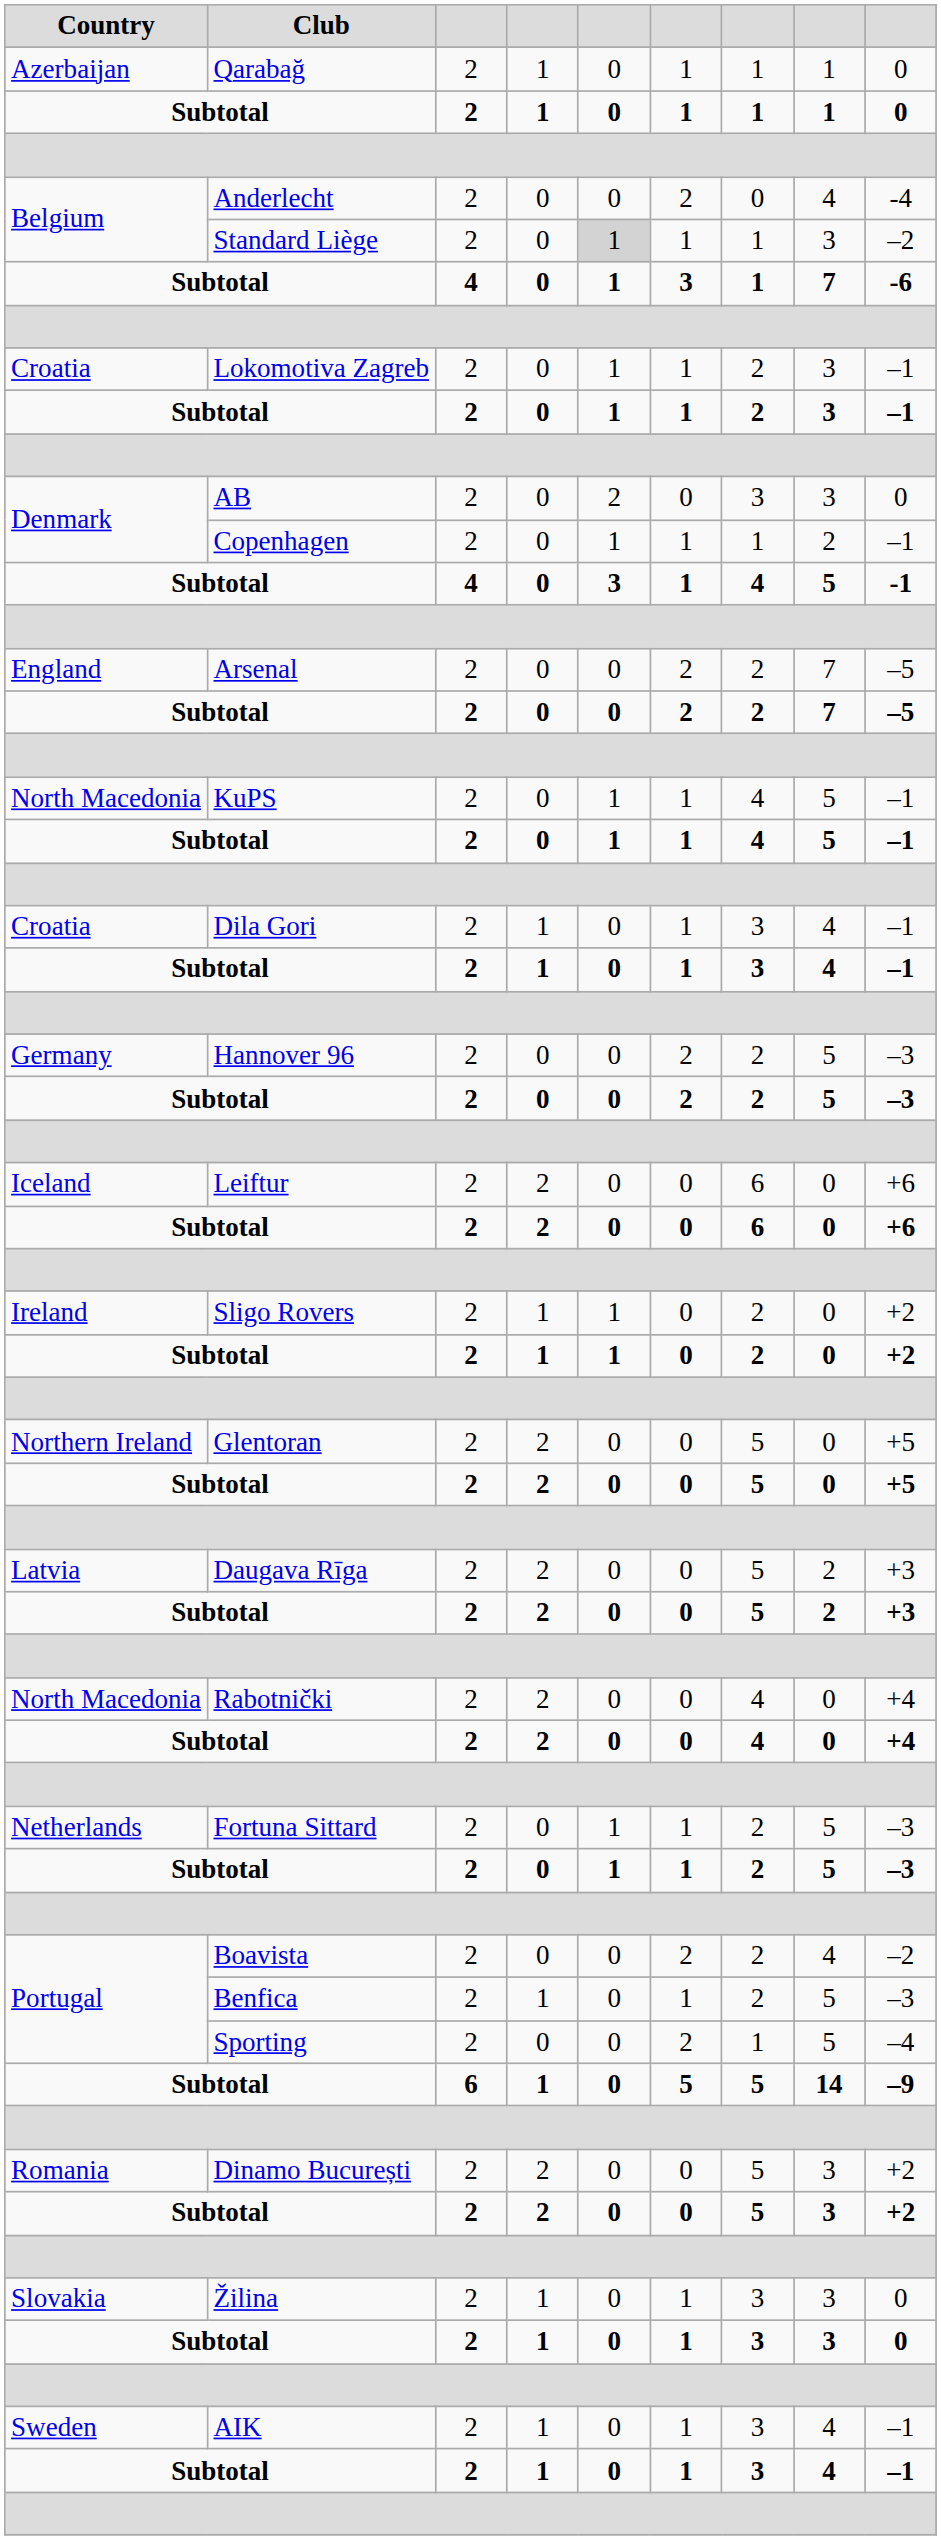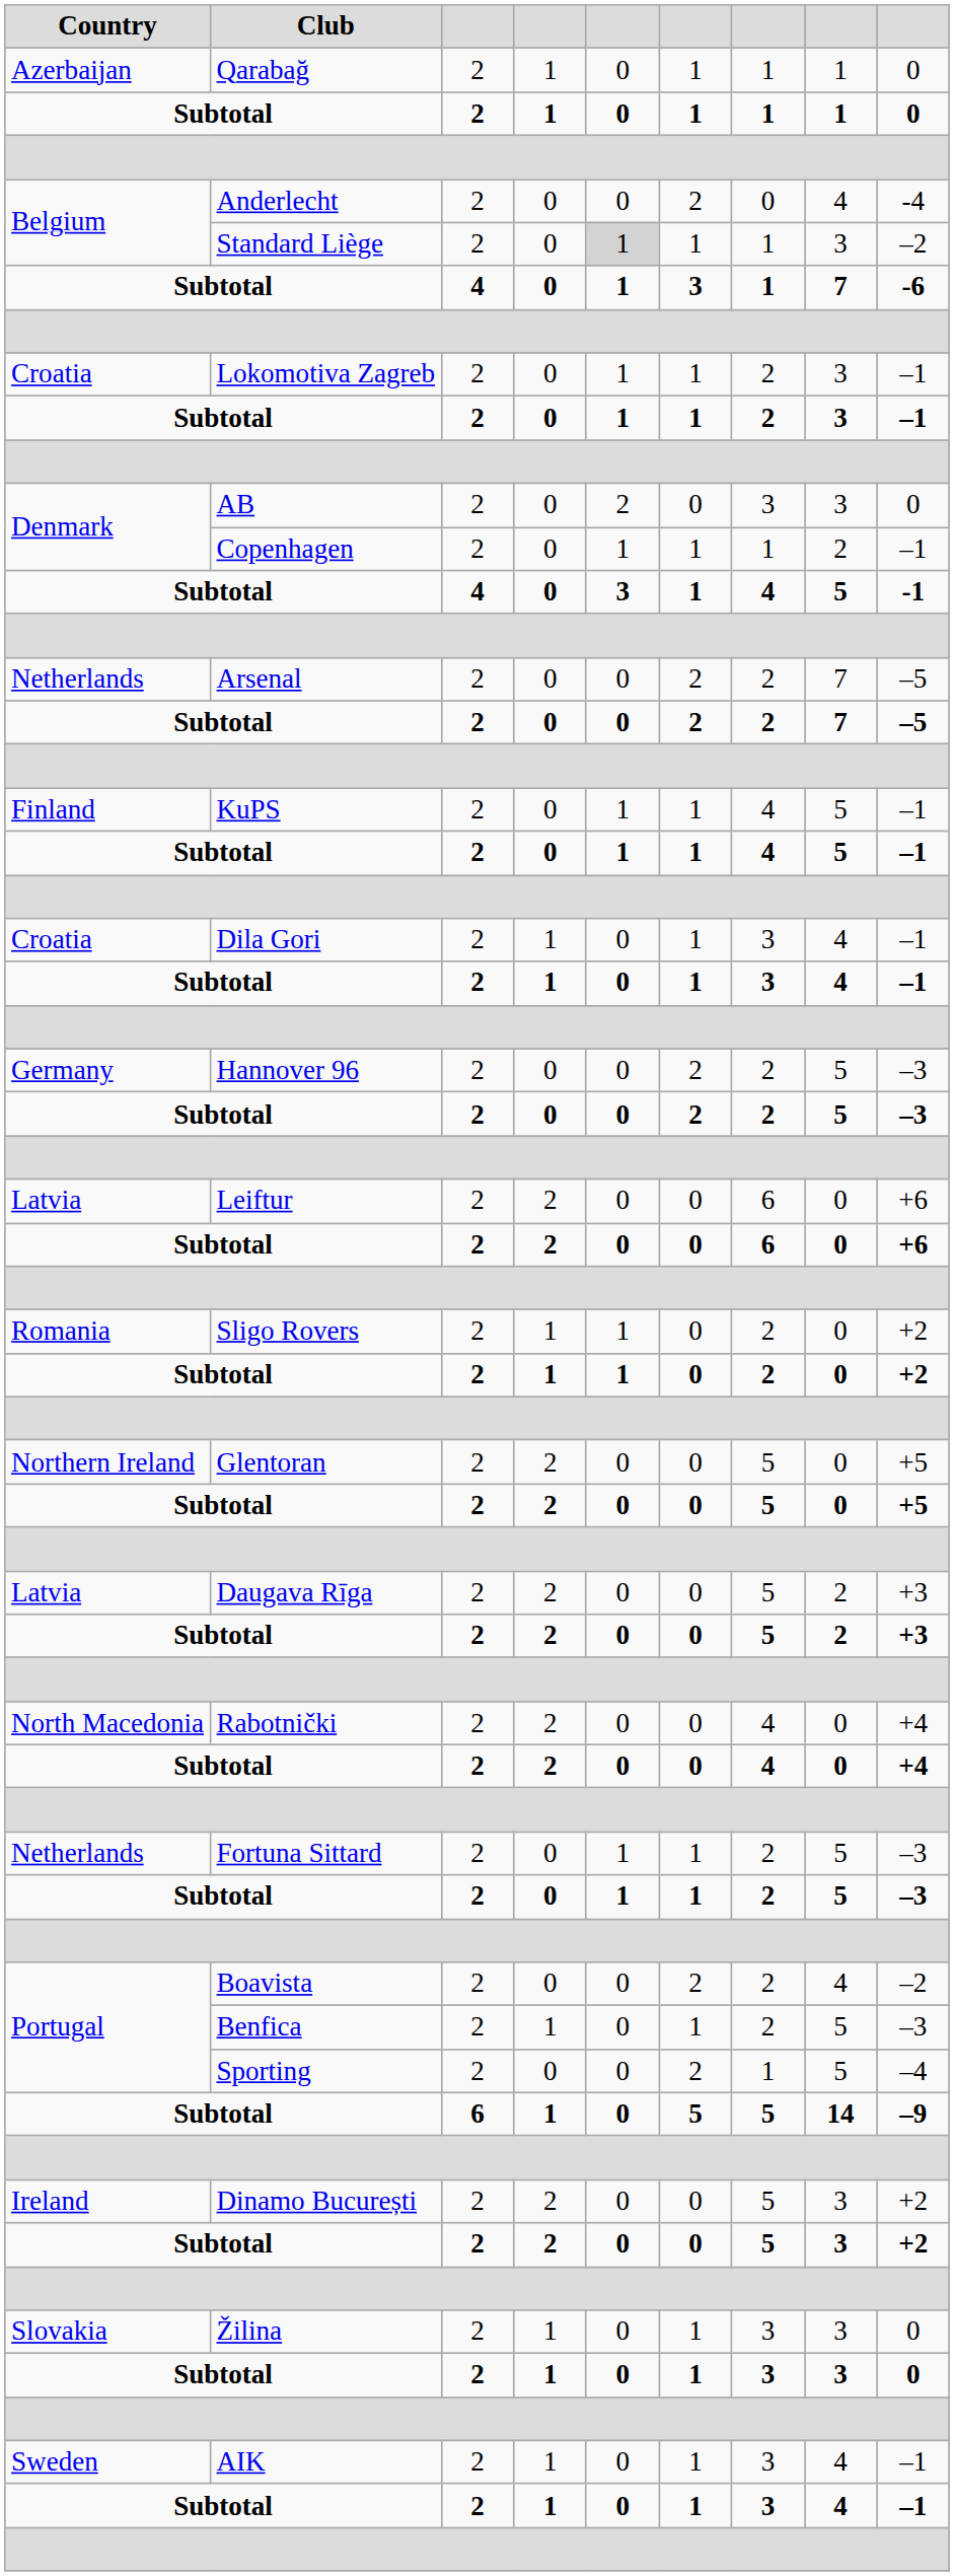 <table class="wikitable" style="text-align: center;">
 <tr>
 <th style="background:#DCDCDC">Country</th>
 <th style="background:#DCDCDC">Club</th>
 <th width="35" style="background:#DCDCDC"></th>
 <th width="35" style="background:#DCDCDC"></th>
 <th width="35" style="background:#DCDCDC"></th>
 <th width="35" style="background:#DCDCDC"></th>
 <th width="35" style="background:#DCDCDC"></th>
 <th width="35" style="background:#DCDCDC"></th>
 <th width="35" style="background:#DCDCDC"></th>
 </tr>
 <tr>
 <td align=left> <a href='#'>Azerbaijan</a></td>
 <td align=left><a href='#'>Qarabağ</a></td>
 <td>2</td>
 <td>1</td>
 <td>0</td>
 <td>1</td>
 <td>1</td>
 <td>1</td>
 <td>0</td>
 </tr>
 <tr>
 <td colspan=2 align-"center"><strong>Subtotal</strong></td>
 <td><strong>2</strong></td>
 <td><strong>1</strong></td>
 <td><strong>0</strong></td>
 <td><strong>1</strong></td>
 <td><strong>1</strong></td>
 <td><strong>1</strong></td>
 <td><strong>0</strong></td>
 </tr>
 <tr>
 <th colspan=9 height="18" style="background:#DCDCDC"></th>
 </tr>
 <tr>
 <td rowspan=2 align=left> <a href='#'>Belgium</a></td>
 <td align=left><a href='#'>Anderlecht</a></td>
 <td>2</td>
 <td>0</td>
 <td>0</td>
 <td>2</td>
 <td>0</td>
 <td>4</td>
 <td>-4</td>
 </tr>
 <tr>
 <td align=left><a href='#'>Standard Liège</a></td>
 <td>2</td>
 <td>0</td>
 <td style="background: lightgrey;">1</td>
 <td>1</td>
 <td>1</td>
 <td>3</td>
 <td>–2</td>
 </tr>
 <tr>
 <td colspan=2 align-"center"><strong>Subtotal</strong></td>
 <td><strong>4</strong></td>
 <td><strong>0</strong></td>
 <td><strong>1</strong></td>
 <td><strong>3</strong></td>
 <td><strong>1</strong></td>
 <td><strong>7</strong></td>
 <td><strong>-6</strong></td>
 </tr>
 <tr>
 <th colspan=9 height="18" style="background:#DCDCDC"></th>
 </tr>
 <tr>
 <td align=left> <a href='#'>Croatia</a></td>
 <td align=left><a href='#'>Lokomotiva Zagreb</a></td>
 <td>2</td>
 <td>0</td>
 <td>1</td>
 <td>1</td>
 <td>2</td>
 <td>3</td>
 <td>–1</td>
 </tr>
 <tr>
 <td colspan=2 align-"center"><strong>Subtotal</strong></td>
 <td><strong>2</strong></td>
 <td><strong>0</strong></td>
 <td><strong>1</strong></td>
 <td><strong>1</strong></td>
 <td><strong>2</strong></td>
 <td><strong>3</strong></td>
 <td><strong>–1</strong></td>
 </tr>
 <tr>
 <th colspan=9 height="18" style="background:#DCDCDC"></th>
 </tr>
 <tr>
 <td rowspan=2 align=left> <a href='#'>Denmark</a></td>
 <td align=left><a href='#'>AB</a></td>
 <td>2</td>
 <td>0</td>
 <td>2</td>
 <td>0</td>
 <td>3</td>
 <td>3</td>
 <td>0</td>
 </tr>
 <tr>
 <td align=left><a href='#'>Copenhagen</a></td>
 <td>2</td>
 <td>0</td>
 <td>1</td>
 <td>1</td>
 <td>1</td>
 <td>2</td>
 <td>–1</td>
 </tr>
 <tr>
 <td colspan=2 align-"center"><strong>Subtotal</strong></td>
 <td><strong>4</strong></td>
 <td><strong>0</strong></td>
 <td><strong>3</strong></td>
 <td><strong>1</strong></td>
 <td><strong>4</strong></td>
 <td><strong>5</strong></td>
 <td><strong>-1</strong></td>
 </tr>
 <tr>
 <th colspan=9 height="18" style="background:#DCDCDC"></th>
 </tr>
 <tr>
-<td align=left> <a href='#'>England</a></td>
+<td align=left> <a href='#'>Netherlands</a></td>
 <td align=left><a href='#'>Arsenal</a></td>
 <td>2</td>
 <td>0</td>
 <td>0</td>
 <td>2</td>
 <td>2</td>
 <td>7</td>
 <td>–5</td>
 </tr>
 <tr>
 <td colspan=2 align-"center"><strong>Subtotal</strong></td>
 <td><strong>2</strong></td>
 <td><strong>0</strong></td>
 <td><strong>0</strong></td>
 <td><strong>2</strong></td>
 <td><strong>2</strong></td>
 <td><strong>7</strong></td>
 <td><strong>–5</strong></td>
 </tr>
 <tr>
 <th colspan=9 height="18" style="background:#DCDCDC"></th>
 </tr>
 <tr>
-<td align=left> <a href='#'>North Macedonia</a></td>
+<td align=left> <a href='#'>Finland</a></td>
 <td align=left><a href='#'>KuPS</a></td>
 <td>2</td>
 <td>0</td>
 <td>1</td>
 <td>1</td>
 <td>4</td>
 <td>5</td>
 <td>–1</td>
 </tr>
 <tr>
 <td colspan=2 align-"center"><strong>Subtotal</strong></td>
 <td><strong>2</strong></td>
 <td><strong>0</strong></td>
 <td><strong>1</strong></td>
 <td><strong>1</strong></td>
 <td><strong>4</strong></td>
 <td><strong>5</strong></td>
 <td><strong>–1</strong></td>
 </tr>
 <tr>
 <th colspan=9 height="18" style="background:#DCDCDC"></th>
 </tr>
 <tr>
 <td align=left> <a href='#'>Croatia</a></td>
 <td align=left><a href='#'>Dila Gori</a></td>
 <td>2</td>
 <td>1</td>
 <td>0</td>
 <td>1</td>
 <td>3</td>
 <td>4</td>
 <td>–1</td>
 </tr>
 <tr>
 <td colspan=2 align-"center"><strong>Subtotal</strong></td>
 <td><strong>2</strong></td>
 <td><strong>1</strong></td>
 <td><strong>0</strong></td>
 <td><strong>1</strong></td>
 <td><strong>3</strong></td>
 <td><strong>4</strong></td>
 <td><strong>–1</strong></td>
 </tr>
 <tr>
 <th colspan=9 height="18" style="background:#DCDCDC"></th>
 </tr>
 <tr>
 <td align=left> <a href='#'>Germany</a></td>
 <td align=left><a href='#'>Hannover 96</a></td>
 <td>2</td>
 <td>0</td>
 <td>0</td>
 <td>2</td>
 <td>2</td>
 <td>5</td>
 <td>–3</td>
 </tr>
 <tr>
 <td colspan=2 align-"center"><strong>Subtotal</strong></td>
 <td><strong>2</strong></td>
 <td><strong>0</strong></td>
 <td><strong>0</strong></td>
 <td><strong>2</strong></td>
 <td><strong>2</strong></td>
 <td><strong>5</strong></td>
 <td><strong>–3</strong></td>
 </tr>
 <tr>
 <th colspan=9 height="18" style="background:#DCDCDC"></th>
 </tr>
 <tr>
-<td align=left> <a href='#'>Iceland</a></td>
+<td align=left> <a href='#'>Latvia</a></td>
 <td align=left><a href='#'>Leiftur</a></td>
 <td>2</td>
 <td>2</td>
 <td>0</td>
 <td>0</td>
 <td>6</td>
 <td>0</td>
 <td>+6</td>
 </tr>
 <tr>
 <td colspan=2 align-"center"><strong>Subtotal</strong></td>
 <td><strong>2</strong></td>
 <td><strong>2</strong></td>
 <td><strong>0</strong></td>
 <td><strong>0</strong></td>
 <td><strong>6</strong></td>
 <td><strong>0</strong></td>
 <td><strong>+6</strong></td>
 </tr>
 <tr>
 <th colspan=9 height="18" style="background:#DCDCDC"></th>
 </tr>
 <tr>
-<td align=left> <a href='#'>Ireland</a></td>
+<td align=left> <a href='#'>Romania</a></td>
 <td align=left><a href='#'>Sligo Rovers</a></td>
 <td>2</td>
 <td>1</td>
 <td>1</td>
 <td>0</td>
 <td>2</td>
 <td>0</td>
 <td>+2</td>
 </tr>
 <tr>
 <td colspan=2 align-"center"><strong>Subtotal</strong></td>
 <td><strong>2</strong></td>
 <td><strong>1</strong></td>
 <td><strong>1</strong></td>
 <td><strong>0</strong></td>
 <td><strong>2</strong></td>
 <td><strong>0</strong></td>
 <td><strong>+2</strong></td>
 </tr>
 <tr>
 <th colspan=9 height="18" style="background:#DCDCDC"></th>
 </tr>
 <tr>
 <td align=left> <a href='#'>Northern Ireland</a></td>
 <td align=left><a href='#'>Glentoran</a></td>
 <td>2</td>
 <td>2</td>
 <td>0</td>
 <td>0</td>
 <td>5</td>
 <td>0</td>
 <td>+5</td>
 </tr>
 <tr>
 <td colspan=2 align-"center"><strong>Subtotal</strong></td>
 <td><strong>2</strong></td>
 <td><strong>2</strong></td>
 <td><strong>0</strong></td>
 <td><strong>0</strong></td>
 <td><strong>5</strong></td>
 <td><strong>0</strong></td>
 <td><strong>+5</strong></td>
 </tr>
 <tr>
 <th colspan=9 height="18" style="background:#DCDCDC"></th>
 </tr>
 <tr>
 <td align=left> <a href='#'>Latvia</a></td>
 <td align=left><a href='#'>Daugava Rīga</a></td>
 <td>2</td>
 <td>2</td>
 <td>0</td>
 <td>0</td>
 <td>5</td>
 <td>2</td>
 <td>+3</td>
 </tr>
 <tr>
 <td colspan=2 align-"center"><strong>Subtotal</strong></td>
 <td><strong>2</strong></td>
 <td><strong>2</strong></td>
 <td><strong>0</strong></td>
 <td><strong>0</strong></td>
 <td><strong>5</strong></td>
 <td><strong>2</strong></td>
 <td><strong>+3</strong></td>
 </tr>
 <tr>
 <th colspan=9 height="18" style="background:#DCDCDC"></th>
 </tr>
 <tr>
 <td align=left> <a href='#'>North Macedonia</a></td>
 <td align=left><a href='#'>Rabotnički</a></td>
 <td>2</td>
 <td>2</td>
 <td>0</td>
 <td>0</td>
 <td>4</td>
 <td>0</td>
 <td>+4</td>
 </tr>
 <tr>
 <td colspan=2 align-"center"><strong>Subtotal</strong></td>
 <td><strong>2</strong></td>
 <td><strong>2</strong></td>
 <td><strong>0</strong></td>
 <td><strong>0</strong></td>
 <td><strong>4</strong></td>
 <td><strong>0</strong></td>
 <td><strong>+4</strong></td>
 </tr>
 <tr>
 <th colspan=9 height="18" style="background:#DCDCDC"></th>
 </tr>
 <tr>
 <td align=left> <a href='#'>Netherlands</a></td>
 <td align=left><a href='#'>Fortuna Sittard</a></td>
 <td>2</td>
 <td>0</td>
 <td>1</td>
 <td>1</td>
 <td>2</td>
 <td>5</td>
 <td>–3</td>
 </tr>
 <tr>
 <td colspan=2 align-"center"><strong>Subtotal</strong></td>
 <td><strong>2</strong></td>
 <td><strong>0</strong></td>
 <td><strong>1</strong></td>
 <td><strong>1</strong></td>
 <td><strong>2</strong></td>
 <td><strong>5</strong></td>
 <td><strong>–3</strong></td>
 </tr>
 <tr>
 <th colspan=9 height="18" style="background:#DCDCDC"></th>
 </tr>
 <tr>
 <td rowspan=3 align=left> <a href='#'>Portugal</a></td>
 <td align=left><a href='#'>Boavista</a></td>
 <td>2</td>
 <td>0</td>
 <td>0</td>
 <td>2</td>
 <td>2</td>
 <td>4</td>
 <td>–2</td>
 </tr>
 <tr>
 <td align=left><a href='#'>Benfica</a></td>
 <td>2</td>
 <td>1</td>
 <td>0</td>
 <td>1</td>
 <td>2</td>
 <td>5</td>
 <td>–3</td>
 </tr>
 <tr>
 <td align=left><a href='#'>Sporting</a></td>
 <td>2</td>
 <td>0</td>
 <td>0</td>
 <td>2</td>
 <td>1</td>
 <td>5</td>
 <td>–4</td>
 </tr>
 <tr>
 <td colspan=2 align-"center"><strong>Subtotal</strong></td>
 <td><strong>6</strong></td>
 <td><strong>1</strong></td>
 <td><strong>0</strong></td>
 <td><strong>5</strong></td>
 <td><strong>5</strong></td>
 <td><strong>14</strong></td>
 <td><strong>–9</strong></td>
 </tr>
 <tr>
 <th colspan=9 height="18" style="background:#DCDCDC"></th>
 </tr>
 <tr>
-<td align=left> <a href='#'>Romania</a></td>
+<td align=left> <a href='#'>Ireland</a></td>
 <td align=left><a href='#'>Dinamo București</a></td>
 <td>2</td>
 <td>2</td>
 <td>0</td>
 <td>0</td>
 <td>5</td>
 <td>3</td>
 <td>+2</td>
 </tr>
 <tr>
 <td colspan=2 align-"center"><strong>Subtotal</strong></td>
 <td><strong>2</strong></td>
 <td><strong>2</strong></td>
 <td><strong>0</strong></td>
 <td><strong>0</strong></td>
 <td><strong>5</strong></td>
 <td><strong>3</strong></td>
 <td><strong>+2</strong></td>
 </tr>
 <tr>
 <th colspan=9 height="18" style="background:#DCDCDC"></th>
 </tr>
 <tr>
 <td align=left> <a href='#'>Slovakia</a></td>
 <td align=left><a href='#'>Žilina</a></td>
 <td>2</td>
 <td>1</td>
 <td>0</td>
 <td>1</td>
 <td>3</td>
 <td>3</td>
 <td>0</td>
 </tr>
 <tr>
 <td colspan=2 align-"center"><strong>Subtotal</strong></td>
 <td><strong>2</strong></td>
 <td><strong>1</strong></td>
 <td><strong>0</strong></td>
 <td><strong>1</strong></td>
 <td><strong>3</strong></td>
 <td><strong>3</strong></td>
 <td><strong>0</strong></td>
 </tr>
 <tr>
 <th colspan=9 height="18" style="background:#DCDCDC"></th>
 </tr>
 <tr>
 <td align=left> <a href='#'>Sweden</a></td>
 <td align=left><a href='#'>AIK</a></td>
 <td>2</td>
 <td>1</td>
 <td>0</td>
 <td>1</td>
 <td>3</td>
 <td>4</td>
 <td>–1</td>
 </tr>
 <tr>
 <td colspan=2 align-"center"><strong>Subtotal</strong></td>
 <td><strong>2</strong></td>
 <td><strong>1</strong></td>
 <td><strong>0</strong></td>
 <td><strong>1</strong></td>
 <td><strong>3</strong></td>
 <td><strong>4</strong></td>
 <td><strong>–1</strong></td>
 </tr>
 <tr>
 <th colspan=9 height="18" style="background:#DCDCDC"></th>
 </tr>
 </table>
